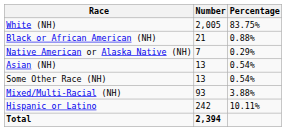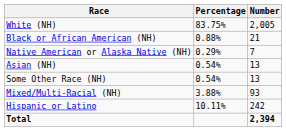 <table class="wikitable">
 <tr>
 <th>Race</th>
+<th>Percentage</th>
 <th>Number</th>
-<th>Percentage</th>
 </tr>
 <tr>
 <td><a href='#'>White</a> (NH)</td>
+<td>83.75%</td>
 <td>2,005</td>
-<td>83.75%</td>
 </tr>
 <tr>
 <td><a href='#'>Black or African American</a> (NH)</td>
+<td>0.88%</td>
 <td>21</td>
-<td>0.88%</td>
 </tr>
 <tr>
 <td><a href='#'>Native American</a> or <a href='#'>Alaska Native</a> (NH)</td>
+<td>0.29%</td>
 <td>7</td>
-<td>0.29%</td>
 </tr>
 <tr>
 <td><a href='#'>Asian</a> (NH)</td>
+<td>0.54%</td>
 <td>13</td>
-<td>0.54%</td>
 </tr>
 <tr>
 <td>Some Other Race (NH)</td>
+<td>0.54%</td>
 <td>13</td>
-<td>0.54%</td>
 </tr>
 <tr>
 <td><a href='#'>Mixed/Multi-Racial</a> (NH)</td>
+<td>3.88%</td>
 <td>93</td>
-<td>3.88%</td>
 </tr>
 <tr>
 <td><a href='#'>Hispanic or Latino</a></td>
+<td>10.11%</td>
 <td>242</td>
-<td>10.11%</td>
 </tr>
 <tr>
 <td><strong>Total</strong></td>
+<td></td>
 <td><strong>2,394</strong></td>
-<td></td>
 </tr>
 </table>
